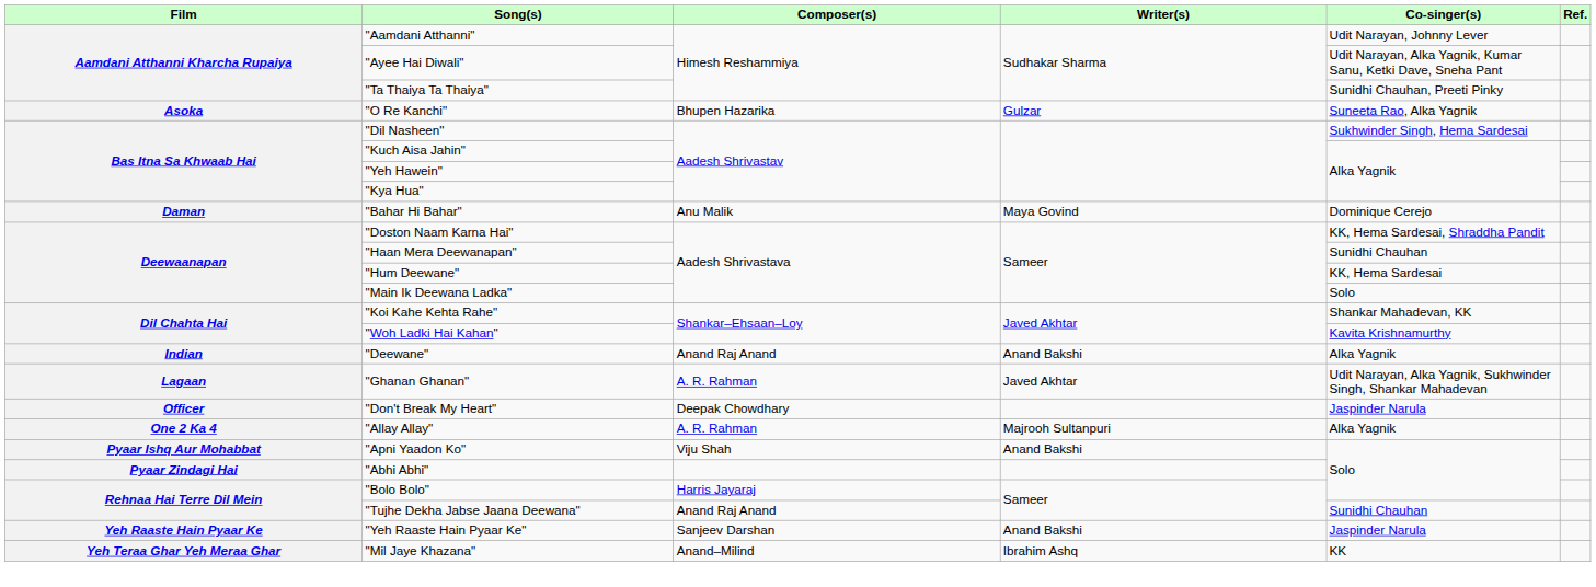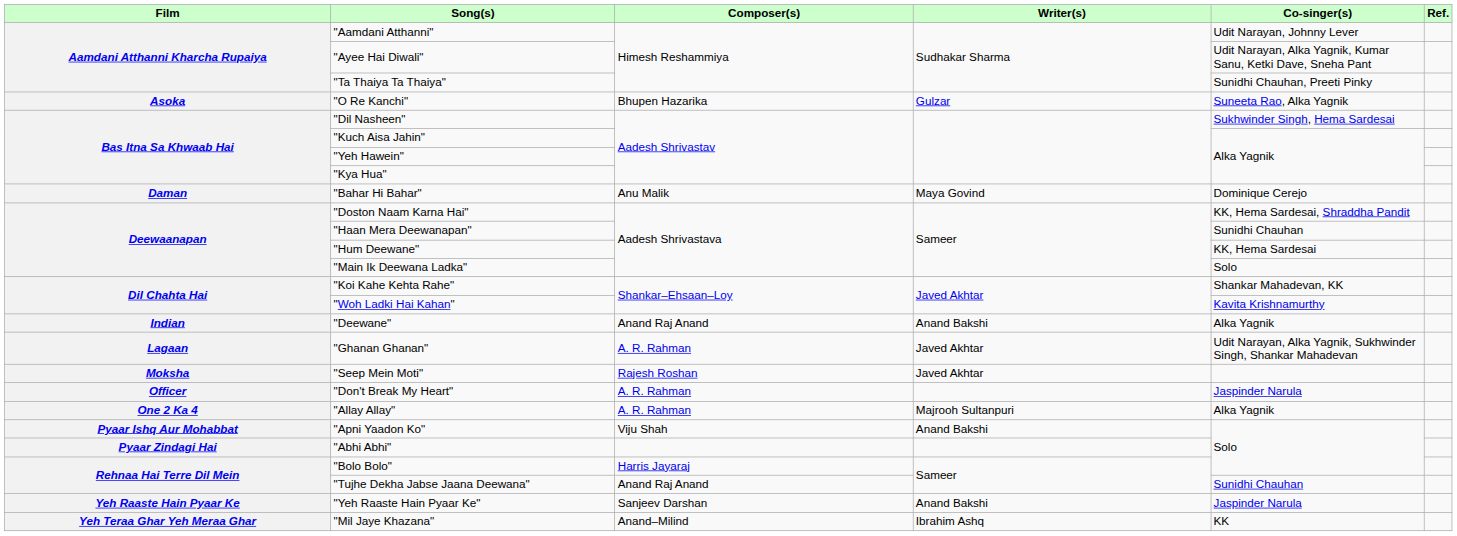 <table class="wikitable plainrowheaders" style="width:100%;" textcolor:#000;">
 <tr style="background:#cfc; text-align:center;">
 <td scope="col" style="width:23%;"><strong>Film</strong></td>
 <td scope="col" style="width:20%;"><strong>Song(s)</strong></td>
 <td scope="col" style="width:21%;"><strong>Composer(s)</strong></td>
 <td scope="col" style="width:21%;"><strong>Writer(s)</strong></td>
 <td scope="col" style="width:18%;"><strong>Co-singer(s)</strong></td>
 <td scope="col" style="width:1%;"><strong>Ref.</strong></td>
 </tr>
 <tr>
 <th scope="row" rowspan=3><em><a href='#'>Aamdani Atthanni Kharcha Rupaiya</a></em></th>
 <td>"Aamdani Atthanni"</td>
 <td rowspan=3>Himesh Reshammiya</td>
 <td rowspan=3>Sudhakar Sharma</td>
 <td>Udit Narayan, Johnny Lever</td>
 <td></td>
 </tr>
 <tr>
 <td>"Ayee Hai Diwali"</td>
 <td>Udit Narayan, Alka Yagnik, Kumar Sanu, Ketki Dave, Sneha Pant</td>
 <td></td>
 </tr>
 <tr>
 <td>"Ta Thaiya Ta Thaiya"</td>
 <td>Sunidhi Chauhan, Preeti Pinky</td>
 <td></td>
 </tr>
 <tr>
 <th scope="row"><em><a href='#'>Asoka</a></em></th>
 <td>"O Re Kanchi"</td>
 <td>Bhupen Hazarika</td>
 <td><a href='#'>Gulzar</a></td>
 <td><a href='#'>Suneeta Rao</a>, Alka Yagnik</td>
 <td></td>
 </tr>
 <tr>
 <th scope="row" rowspan=4><em><a href='#'>Bas Itna Sa Khwaab Hai</a></em></th>
 <td>"Dil Nasheen"</td>
 <td rowspan=4><a href='#'>Aadesh Shrivastav</a></td>
 <td rowspan=4></td>
 <td><a href='#'>Sukhwinder Singh</a>, <a href='#'>Hema Sardesai</a></td>
 <td></td>
 </tr>
 <tr>
 <td>"Kuch Aisa Jahin"</td>
 <td rowspan=3>Alka Yagnik</td>
 <td></td>
 </tr>
 <tr>
 <td>"Yeh Hawein"</td>
 <td></td>
 </tr>
 <tr>
 <td>"Kya Hua"</td>
 <td></td>
 </tr>
 <tr>
 <th scope="row"><em><a href='#'>Daman</a></em></th>
 <td>"Bahar Hi Bahar"</td>
 <td>Anu Malik</td>
 <td>Maya Govind</td>
 <td>Dominique Cerejo</td>
 <td></td>
 </tr>
 <tr>
 <th scope="row" rowspan=4><em><a href='#'>Deewaanapan</a></em></th>
 <td>"Doston Naam Karna Hai"</td>
 <td rowspan=4>Aadesh Shrivastava</td>
 <td rowspan=4>Sameer</td>
 <td>KK, Hema Sardesai, <a href='#'>Shraddha Pandit</a></td>
 <td></td>
 </tr>
 <tr>
 <td>"Haan Mera Deewanapan"</td>
 <td>Sunidhi Chauhan</td>
 <td></td>
 </tr>
 <tr>
 <td>"Hum Deewane"</td>
 <td>KK, Hema Sardesai</td>
 <td></td>
 </tr>
 <tr>
 <td>"Main Ik Deewana Ladka"</td>
 <td>Solo</td>
 <td></td>
 </tr>
 <tr>
 <th scope="row" rowspan=2><em><a href='#'>Dil Chahta Hai</a></em></th>
 <td>"Koi Kahe Kehta Rahe"</td>
 <td rowspan=2><a href='#'>Shankar–Ehsaan–Loy</a></td>
 <td rowspan=2><a href='#'>Javed Akhtar</a></td>
 <td>Shankar Mahadevan, KK</td>
 <td></td>
 </tr>
 <tr>
 <td>"<a href='#'>Woh Ladki Hai Kahan</a>"</td>
 <td><a href='#'>Kavita Krishnamurthy</a></td>
 <td></td>
 </tr>
 <tr>
 <th scope="row"><em><a href='#'>Indian</a></em></th>
 <td>"Deewane"</td>
 <td>Anand Raj Anand</td>
 <td>Anand Bakshi</td>
 <td>Alka Yagnik</td>
 <td></td>
 </tr>
 <tr>
 <th scope="row"><em><a href='#'>Lagaan</a></em></th>
 <td>"Ghanan Ghanan"</td>
 <td><a href='#'>A. R. Rahman</a></td>
 <td>Javed Akhtar</td>
 <td>Udit Narayan, Alka Yagnik, Sukhwinder Singh, Shankar Mahadevan</td>
 <td></td>
 </tr>
 <tr>
+<th scope="row"><em><a href='#'>Moksha</a></em></th>
+<td>"Seep Mein Moti"</td>
+<td><a href='#'>Rajesh Roshan</a></td>
+<td>Javed Akhtar</td>
+<td></td>
+<td></td>
+</tr>
+<tr>
 <th scope="row"><em><a href='#'>Officer</a></em></th>
 <td>"Don't Break My Heart"</td>
-<td>Deepak Chowdhary</td>
+<td><a href='#'>A. R. Rahman</a></td>
 <td></td>
 <td><a href='#'>Jaspinder Narula</a></td>
 <td></td>
 </tr>
 <tr>
 <th scope="row"><em><a href='#'>One 2 Ka 4</a></em></th>
 <td>"Allay Allay"</td>
 <td><a href='#'>A. R. Rahman</a></td>
 <td>Majrooh Sultanpuri</td>
 <td>Alka Yagnik</td>
 <td></td>
 </tr>
 <tr>
 <th scope="row"><em><a href='#'>Pyaar Ishq Aur Mohabbat</a></em></th>
 <td>"Apni Yaadon Ko"</td>
 <td>Viju Shah</td>
 <td>Anand Bakshi</td>
 <td rowspan=3>Solo</td>
 <td></td>
 </tr>
 <tr>
 <th scope="row"><em><a href='#'>Pyaar Zindagi Hai</a></em></th>
 <td>"Abhi Abhi"</td>
 <td></td>
 <td></td>
 <td></td>
 </tr>
 <tr>
 <th scope="row" rowspan="2"><em><a href='#'>Rehnaa Hai Terre Dil Mein</a></em></th>
 <td>"Bolo Bolo"</td>
 <td><a href='#'>Harris Jayaraj</a></td>
 <td rowspan="2">Sameer</td>
 <td></td>
 </tr>
 <tr>
 <td>"Tujhe Dekha Jabse Jaana Deewana"</td>
 <td>Anand Raj Anand</td>
 <td><a href='#'>Sunidhi Chauhan</a></td>
 <td></td>
 </tr>
 <tr>
 <th scope="row"><em><a href='#'>Yeh Raaste Hain Pyaar Ke</a></em></th>
 <td>"Yeh Raaste Hain Pyaar Ke"</td>
 <td>Sanjeev Darshan</td>
 <td>Anand Bakshi</td>
 <td><a href='#'>Jaspinder Narula</a></td>
 <td></td>
 </tr>
 <tr>
 <th scope="row"><em><a href='#'>Yeh Teraa Ghar Yeh Meraa Ghar</a></em></th>
 <td>"Mil Jaye Khazana"</td>
 <td>Anand–Milind</td>
 <td>Ibrahim Ashq</td>
 <td>KK</td>
 <td></td>
 </tr>
 </table>
